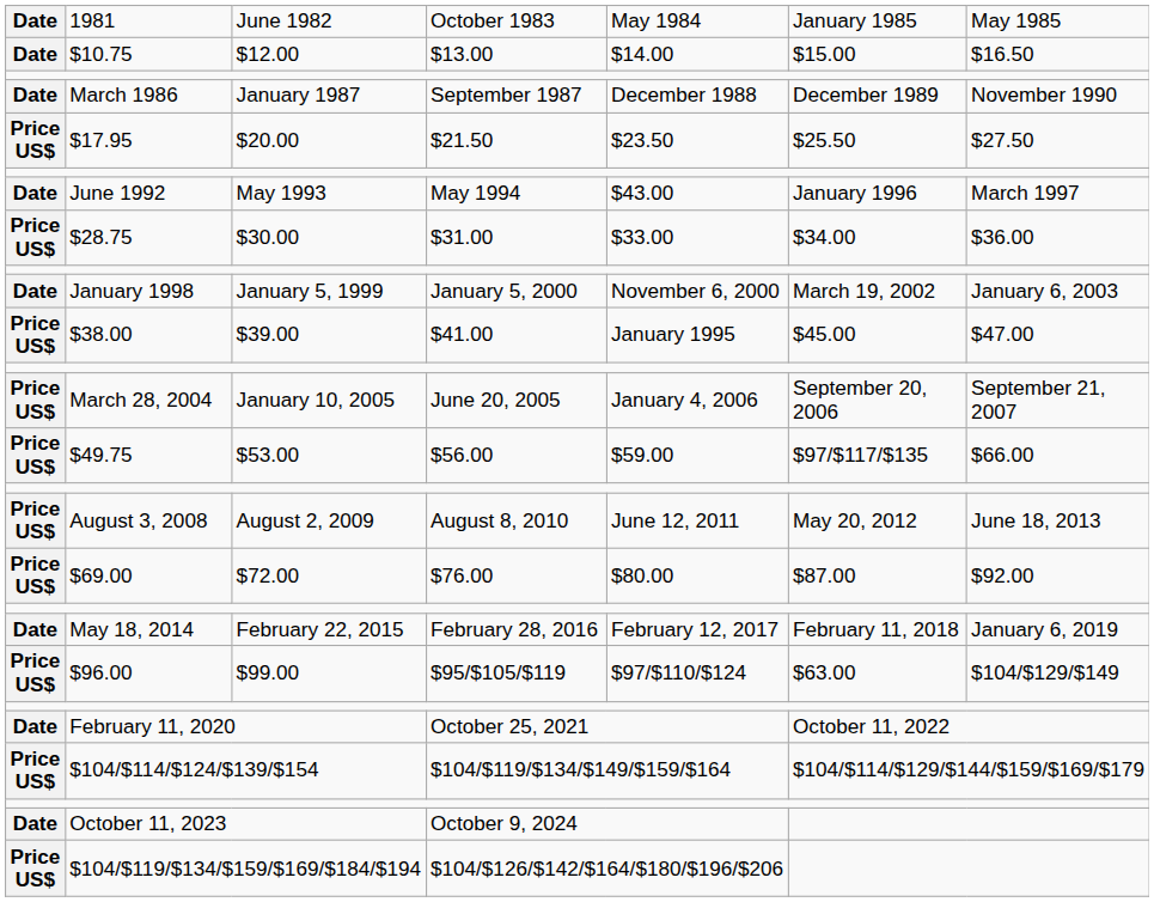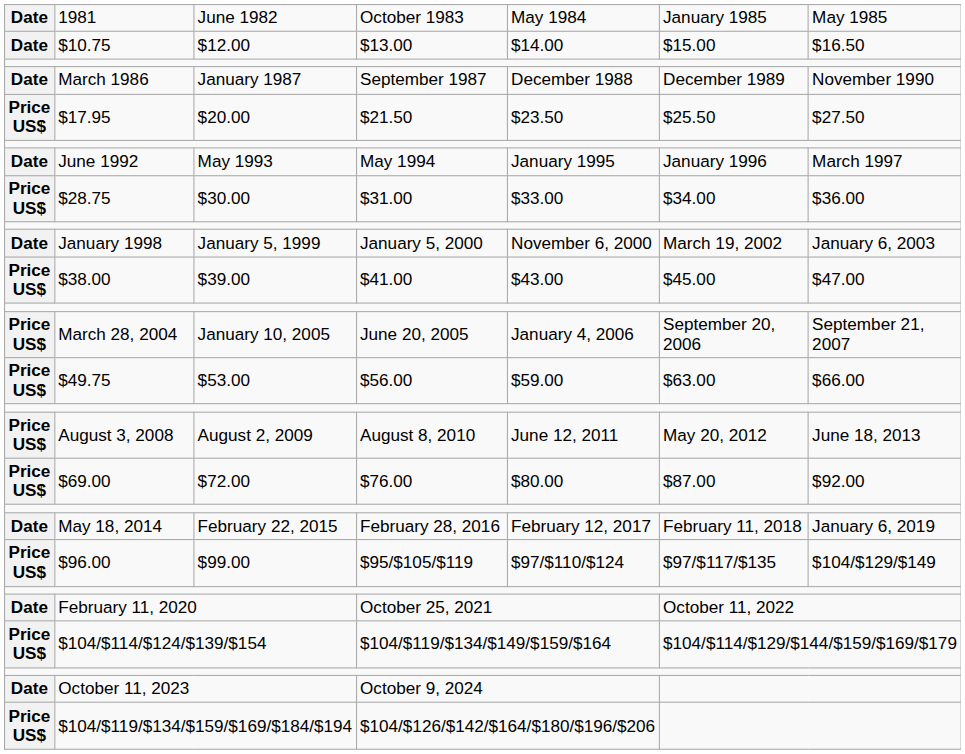 <table class="wikitable">
 <tr>
 <th>Date</th>
 <td>1981</td>
 <td>June 1982</td>
 <td>October 1983</td>
 <td>May 1984</td>
 <td>January 1985</td>
 <td>May 1985</td>
 </tr>
 <tr>
 <th>Date</th>
 <td>$10.75</td>
 <td>$12.00</td>
 <td>$13.00</td>
 <td>$14.00</td>
 <td>$15.00</td>
 <td>$16.50</td>
 </tr>
 <tr>
 <td colspan="11" style="text-align:center;"></td>
 </tr>
 <tr>
 <th>Date</th>
 <td>March 1986</td>
 <td>January 1987</td>
 <td>September 1987</td>
 <td>December 1988</td>
 <td>December 1989</td>
 <td>November 1990</td>
 </tr>
 <tr>
 <th>Price US$</th>
 <td>$17.95</td>
 <td>$20.00</td>
 <td>$21.50</td>
 <td>$23.50</td>
 <td>$25.50</td>
 <td>$27.50</td>
 </tr>
 <tr>
 <td colspan="11" style="text-align:center;"></td>
 </tr>
 <tr>
 <th>Date</th>
 <td>June 1992</td>
 <td>May 1993</td>
 <td>May 1994</td>
-<td>$43.00</td>
+<td>January 1995</td>
 <td>January 1996</td>
 <td>March 1997</td>
 </tr>
 <tr>
 <th>Price US$</th>
 <td>$28.75</td>
 <td>$30.00</td>
 <td>$31.00</td>
 <td>$33.00</td>
 <td>$34.00</td>
 <td>$36.00</td>
 </tr>
 <tr>
 <td colspan="11" style="text-align:center;"></td>
 </tr>
 <tr>
 <th>Date</th>
 <td>January 1998</td>
 <td>January 5, 1999</td>
 <td>January 5, 2000</td>
 <td>November 6, 2000</td>
 <td>March 19, 2002</td>
 <td>January 6, 2003</td>
 </tr>
 <tr>
 <th>Price US$</th>
 <td>$38.00</td>
 <td>$39.00</td>
 <td>$41.00</td>
-<td>January 1995</td>
+<td>$43.00</td>
 <td>$45.00</td>
 <td>$47.00</td>
 </tr>
 <tr>
 <td colspan="11" style="text-align:center;"></td>
 </tr>
 <tr>
 <th>Price US$</th>
 <td>March 28, 2004</td>
 <td>January 10, 2005</td>
 <td>June 20, 2005</td>
 <td>January 4, 2006</td>
 <td>September 20, 2006</td>
 <td>September 21, 2007</td>
 </tr>
 <tr>
 <th>Price US$</th>
 <td>$49.75</td>
 <td>$53.00</td>
 <td>$56.00</td>
 <td>$59.00</td>
-<td>$97/$117/$135</td>
+<td>$63.00</td>
 <td>$66.00</td>
 </tr>
 <tr>
 <td colspan="11" style="text-align:center;"></td>
 </tr>
 <tr>
 <th>Price US$</th>
 <td>August 3, 2008</td>
 <td>August 2, 2009</td>
 <td>August 8, 2010</td>
 <td>June 12, 2011</td>
 <td>May 20, 2012</td>
 <td>June 18, 2013</td>
 </tr>
 <tr>
 <th>Price US$</th>
 <td>$69.00</td>
 <td>$72.00</td>
 <td>$76.00</td>
 <td>$80.00</td>
 <td>$87.00</td>
 <td>$92.00</td>
 </tr>
 <tr>
 <td colspan="11" style="text-align:center;"></td>
 </tr>
 <tr>
 <th>Date</th>
 <td>May 18, 2014</td>
 <td>February 22, 2015</td>
 <td>February 28, 2016</td>
 <td>February 12, 2017</td>
 <td>February 11, 2018</td>
 <td>January 6, 2019</td>
 </tr>
 <tr>
 <th>Price US$</th>
 <td>$96.00</td>
 <td>$99.00</td>
 <td>$95/$105/$119</td>
 <td>$97/$110/$124</td>
-<td>$63.00</td>
+<td>$97/$117/$135</td>
 <td>$104/$129/$149</td>
 </tr>
 <tr>
 <td colspan="11" style="text-align:center;"></td>
 </tr>
 <tr>
 <th>Date</th>
 <td colspan="2">February 11, 2020</td>
 <td colspan="2">October 25, 2021</td>
 <td colspan="2">October 11, 2022</td>
 </tr>
 <tr>
 <th>Price US$</th>
 <td colspan="2">$104/$114/$124/$139/$154</td>
 <td colspan="2">$104/$119/$134/$149/$159/$164</td>
 <td colspan="2">$104/$114/$129/$144/$159/$169/$179</td>
 </tr>
 <tr>
 <td colspan="11" style="text-align:center;"></td>
 </tr>
 <tr>
 <th>Date</th>
 <td colspan="2">October 11, 2023</td>
 <td colspan="2">October 9, 2024</td>
 <td colspan="2"></td>
 </tr>
 <tr>
 <th>Price US$</th>
 <td colspan="2">$104/$119/$134/$159/$169/$184/$194</td>
 <td colspan="2">$104/$126/$142/$164/$180/$196/$206</td>
 <td colspan="2"></td>
 </tr>
 </table>
